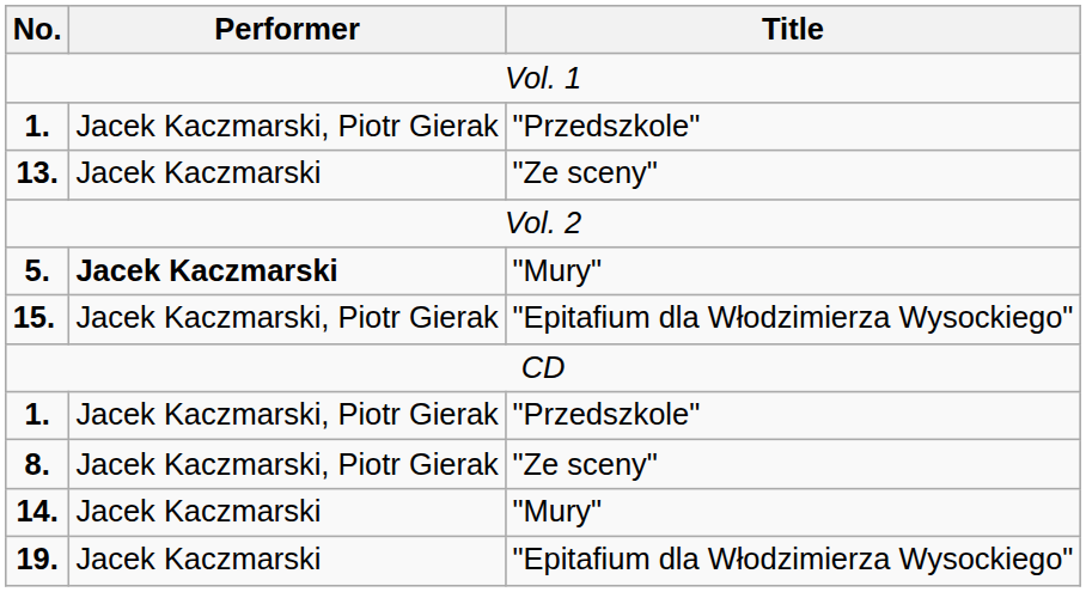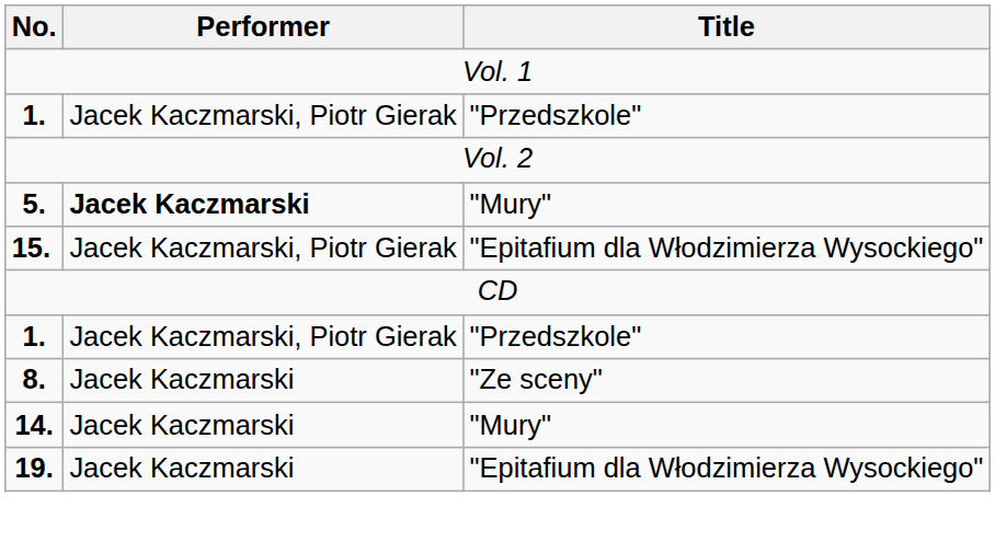 <table class="wikitable">
 <tr>
 <th>No.</th>
 <th>Performer</th>
 <th>Title</th>
 </tr>
 <tr>
 <td colspan="3" style="text-align:center"><em>Vol. 1</em></td>
 </tr>
 <tr>
 <td style="text-align:center"><strong>1.</strong></td>
 <td>Jacek Kaczmarski, Piotr Gierak</td>
 <td>"Przedszkole"</td>
-</tr>
-<tr>
-<td style="text-align:center"><strong>13.</strong></td>
-<td>Jacek Kaczmarski</td>
-<td>"Ze sceny"</td>
 </tr>
 <tr>
 <td colspan="3" style="text-align:center"><em>Vol. 2</em></td>
 </tr>
 <tr>
 <td style="text-align:center"><strong>5.</strong></td>
 <td><strong>Jacek Kaczmarski</strong></td>
 <td>"Mury"</td>
 </tr>
 <tr>
 <td><strong>15.</strong></td>
 <td>Jacek Kaczmarski, Piotr Gierak</td>
 <td>"Epitafium dla Włodzimierza Wysockiego"</td>
 </tr>
 <tr>
 <td colspan="3" style="text-align:center"><em>CD</em></td>
 </tr>
 <tr>
 <td style="text-align:center"><strong>1.</strong></td>
 <td>Jacek Kaczmarski, Piotr Gierak</td>
 <td>"Przedszkole"</td>
 </tr>
 <tr>
 <td style="text-align:center"><strong>8.</strong></td>
-<td>Jacek Kaczmarski, Piotr Gierak</td>
+<td>Jacek Kaczmarski</td>
 <td>"Ze sceny"</td>
 </tr>
 <tr>
 <td style="text-align:center"><strong>14.</strong></td>
 <td>Jacek Kaczmarski</td>
 <td>"Mury"</td>
 </tr>
 <tr>
 <td style="text-align:center"><strong>19.</strong></td>
 <td>Jacek Kaczmarski</td>
 <td>"Epitafium dla Włodzimierza Wysockiego"</td>
 </tr>
 </table>
